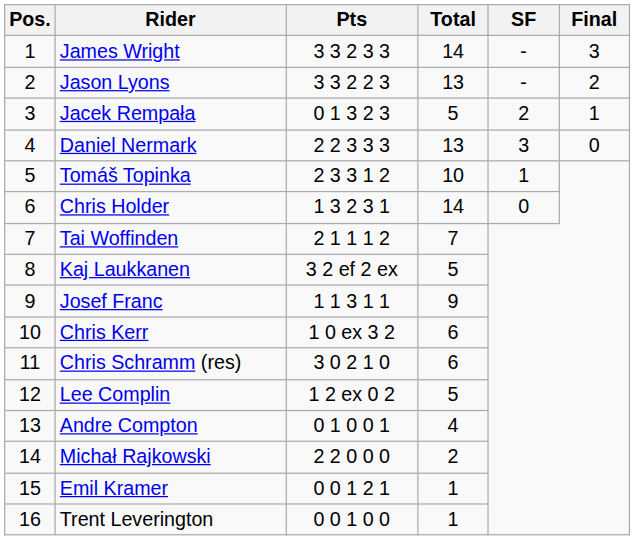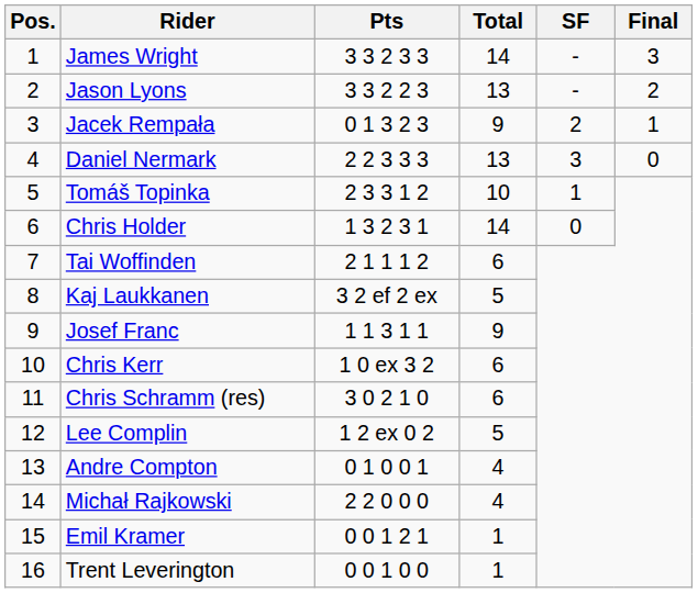 <table class=wikitable>
 <tr>
 <th width=25px>Pos.</th>
 <th width=180px>Rider</th>
 <th width=100px>Pts</th>
 <th width=50px>Total</th>
 <th width=50px>SF</th>
 <th width=50px>Final</th>
 </tr>
 <tr align=center >
 <td>1</td>
 <td align=left> <a href='#'>James Wright</a></td>
 <td>3	3	2	3	3</td>
 <td>14</td>
 <td>-</td>
 <td>3</td>
 </tr>
 <tr align=center>
 <td>2</td>
 <td align=left> <a href='#'>Jason Lyons</a></td>
 <td>3	3	2	2	3</td>
 <td>13</td>
 <td>-</td>
 <td>2</td>
 </tr>
 <tr align=center>
 <td>3</td>
 <td align=left> <a href='#'>Jacek Rempała</a></td>
 <td>0	1	3	2	3</td>
-<td>5</td>
+<td>9</td>
 <td>2</td>
 <td>1</td>
 </tr>
 <tr align=center>
 <td>4</td>
 <td align=left> <a href='#'>Daniel Nermark</a></td>
 <td>2	2	3	3	3</td>
 <td>13</td>
 <td>3</td>
 <td>0</td>
 </tr>
 <tr align=center>
 <td>5</td>
 <td align=left> <a href='#'>Tomáš Topinka</a></td>
 <td>2	3	3	1	2</td>
 <td>10</td>
 <td>1</td>
 </tr>
 <tr align=center>
 <td>6</td>
 <td align=left> <a href='#'>Chris Holder</a></td>
 <td>1	3	2	3	1</td>
 <td>14</td>
 <td>0</td>
 </tr>
 <tr align=center>
 <td>7</td>
 <td align=left> <a href='#'>Tai Woffinden</a></td>
 <td>2	1	1	1	2</td>
-<td>7</td>
+<td>6</td>
 </tr>
 <tr align=center>
 <td>8</td>
 <td align=left> <a href='#'>Kaj Laukkanen</a></td>
 <td>3	2	ef	2	ex</td>
 <td>5</td>
 </tr>
 <tr align=center>
 <td>9</td>
 <td align=left> <a href='#'>Josef Franc</a></td>
 <td>1	1	3	1	1</td>
 <td>9</td>
 </tr>
 <tr align=center>
 <td>10</td>
 <td align=left> <a href='#'>Chris Kerr</a></td>
 <td>1	0	ex	3	2</td>
 <td>6</td>
 </tr>
 <tr align=center>
 <td>11</td>
 <td align=left> <a href='#'>Chris Schramm</a> (res)</td>
 <td>3	0	2	1	0</td>
 <td>6</td>
 </tr>
 <tr align=center>
 <td>12</td>
 <td align=left> <a href='#'>Lee Complin</a></td>
 <td>1	2	ex	0	2</td>
 <td>5</td>
 </tr>
 <tr align=center>
 <td>13</td>
 <td align=left> <a href='#'>Andre Compton</a></td>
 <td>0	1	0	0	1</td>
 <td>4</td>
 </tr>
 <tr align=center>
 <td>14</td>
 <td align=left> <a href='#'>Michał Rajkowski</a></td>
 <td>2	2	0	0	0</td>
-<td>2</td>
+<td>4</td>
 </tr>
 <tr align=center>
 <td>15</td>
 <td align=left> <a href='#'>Emil Kramer</a></td>
 <td>0	0	1	2	1</td>
 <td>1</td>
 </tr>
 <tr align=center>
 <td>16</td>
 <td align=left> Trent Leverington</td>
 <td>0	0	1	0	0</td>
 <td>1</td>
 </tr>
 </table>
